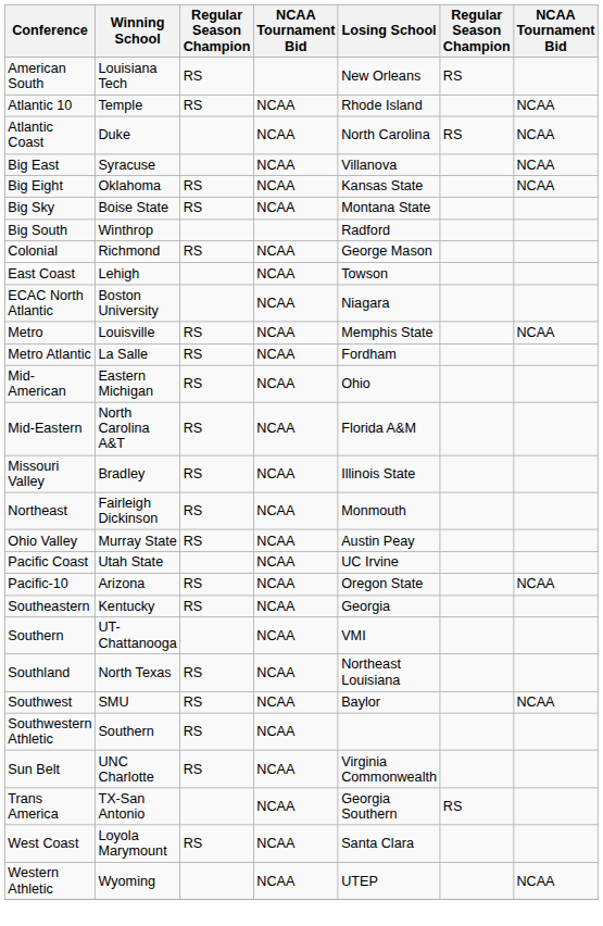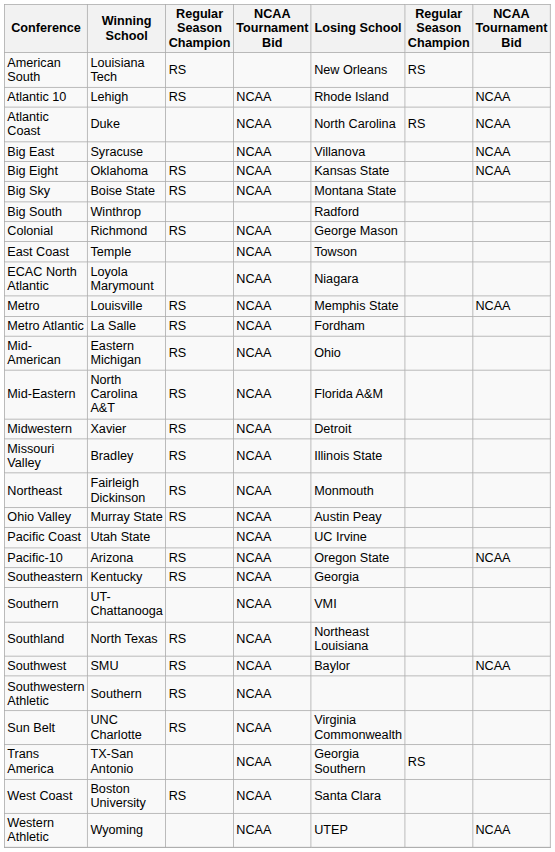 <table class="wikitable">
 <tr>
 <th>Conference</th>
 <th>Winning School</th>
 <th>Regular Season Champion</th>
 <th>NCAA Tournament Bid</th>
 <th>Losing School</th>
 <th>Regular Season Champion</th>
 <th>NCAA Tournament Bid</th>
 </tr>
 <tr>
 <td>American South</td>
 <td>Louisiana Tech</td>
 <td>RS</td>
 <td></td>
 <td>New Orleans</td>
 <td>RS</td>
 <td></td>
 </tr>
 <tr>
 <td>Atlantic 10</td>
-<td>Temple</td>
+<td>Lehigh</td>
 <td>RS</td>
 <td>NCAA</td>
 <td>Rhode Island</td>
 <td></td>
 <td>NCAA</td>
 </tr>
 <tr>
 <td>Atlantic Coast</td>
 <td>Duke</td>
 <td></td>
 <td>NCAA</td>
 <td>North Carolina</td>
 <td>RS</td>
 <td>NCAA</td>
 </tr>
 <tr>
 <td>Big East</td>
 <td>Syracuse</td>
 <td></td>
 <td>NCAA</td>
 <td>Villanova</td>
 <td></td>
 <td>NCAA</td>
 </tr>
 <tr>
 <td>Big Eight</td>
 <td>Oklahoma</td>
 <td>RS</td>
 <td>NCAA</td>
 <td>Kansas State</td>
 <td></td>
 <td>NCAA</td>
 </tr>
 <tr>
 <td>Big Sky</td>
 <td>Boise State</td>
 <td>RS</td>
 <td>NCAA</td>
 <td>Montana State</td>
 <td></td>
 <td></td>
 </tr>
 <tr>
 <td>Big South</td>
 <td>Winthrop</td>
 <td></td>
 <td></td>
 <td>Radford</td>
 <td></td>
 <td></td>
 </tr>
 <tr>
 <td>Colonial</td>
 <td>Richmond</td>
 <td>RS</td>
 <td>NCAA</td>
 <td>George Mason</td>
 <td></td>
 <td></td>
 </tr>
 <tr>
 <td>East Coast</td>
-<td>Lehigh</td>
+<td>Temple</td>
 <td></td>
 <td>NCAA</td>
 <td>Towson</td>
 <td></td>
 <td></td>
 </tr>
 <tr>
 <td>ECAC North Atlantic</td>
-<td>Boston University</td>
+<td>Loyola Marymount</td>
 <td></td>
 <td>NCAA</td>
 <td>Niagara</td>
 <td></td>
 <td></td>
 </tr>
 <tr>
 <td>Metro</td>
 <td>Louisville</td>
 <td>RS</td>
 <td>NCAA</td>
 <td>Memphis State</td>
 <td></td>
 <td>NCAA</td>
 </tr>
 <tr>
 <td>Metro Atlantic</td>
 <td>La Salle</td>
 <td>RS</td>
 <td>NCAA</td>
 <td>Fordham</td>
 <td></td>
 <td></td>
 </tr>
 <tr>
 <td>Mid-American</td>
 <td>Eastern Michigan</td>
 <td>RS</td>
 <td>NCAA</td>
 <td>Ohio</td>
 <td></td>
 <td></td>
 </tr>
 <tr>
 <td>Mid-Eastern</td>
 <td>North Carolina A&T</td>
 <td>RS</td>
 <td>NCAA</td>
 <td>Florida A&M</td>
+<td></td>
+<td></td>
+</tr>
+<tr>
+<td>Midwestern</td>
+<td>Xavier</td>
+<td>RS</td>
+<td>NCAA</td>
+<td>Detroit</td>
 <td></td>
 <td></td>
 </tr>
 <tr>
 <td>Missouri Valley</td>
 <td>Bradley</td>
 <td>RS</td>
 <td>NCAA</td>
 <td>Illinois State</td>
 <td></td>
 <td></td>
 </tr>
 <tr>
 <td>Northeast</td>
 <td>Fairleigh Dickinson</td>
 <td>RS</td>
 <td>NCAA</td>
 <td>Monmouth</td>
 <td></td>
 <td></td>
 </tr>
 <tr>
 <td>Ohio Valley</td>
 <td>Murray State</td>
 <td>RS</td>
 <td>NCAA</td>
 <td>Austin Peay</td>
 <td></td>
 <td></td>
 </tr>
 <tr>
 <td>Pacific Coast</td>
 <td>Utah State</td>
 <td></td>
 <td>NCAA</td>
 <td>UC Irvine</td>
 <td></td>
 <td></td>
 </tr>
 <tr>
 <td>Pacific-10</td>
 <td>Arizona</td>
 <td>RS</td>
 <td>NCAA</td>
 <td>Oregon State</td>
 <td></td>
 <td>NCAA</td>
 </tr>
 <tr>
 <td>Southeastern</td>
 <td>Kentucky</td>
 <td>RS</td>
 <td>NCAA</td>
 <td>Georgia</td>
 <td></td>
 <td></td>
 </tr>
 <tr>
 <td>Southern</td>
 <td>UT-Chattanooga</td>
 <td></td>
 <td>NCAA</td>
 <td>VMI</td>
 <td></td>
 <td></td>
 </tr>
 <tr>
 <td>Southland</td>
 <td>North Texas</td>
 <td>RS</td>
 <td>NCAA</td>
 <td>Northeast Louisiana</td>
 <td></td>
 <td></td>
 </tr>
 <tr>
 <td>Southwest</td>
 <td>SMU</td>
 <td>RS</td>
 <td>NCAA</td>
 <td>Baylor</td>
 <td></td>
 <td>NCAA</td>
 </tr>
 <tr>
 <td>Southwestern Athletic</td>
 <td>Southern</td>
 <td>RS</td>
 <td>NCAA</td>
 <td></td>
 <td></td>
 <td></td>
 </tr>
 <tr>
 <td>Sun Belt</td>
 <td>UNC Charlotte</td>
 <td>RS</td>
 <td>NCAA</td>
 <td>Virginia Commonwealth</td>
 <td></td>
 <td></td>
 </tr>
 <tr>
 <td>Trans America</td>
 <td>TX-San Antonio</td>
 <td></td>
 <td>NCAA</td>
 <td>Georgia Southern</td>
 <td>RS</td>
 <td></td>
 </tr>
 <tr>
 <td>West Coast</td>
-<td>Loyola Marymount</td>
+<td>Boston University</td>
 <td>RS</td>
 <td>NCAA</td>
 <td>Santa Clara</td>
 <td></td>
 <td></td>
 </tr>
 <tr>
 <td>Western Athletic</td>
 <td>Wyoming</td>
 <td></td>
 <td>NCAA</td>
 <td>UTEP</td>
 <td></td>
 <td>NCAA</td>
 </tr>
 <tr>
 </tr>
 </table>
